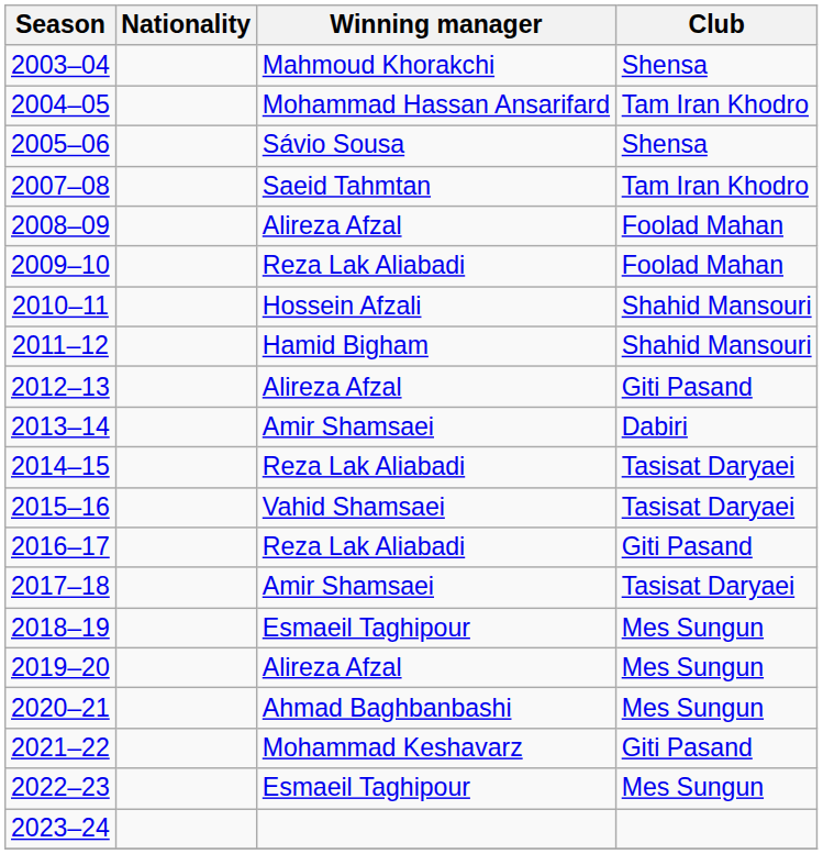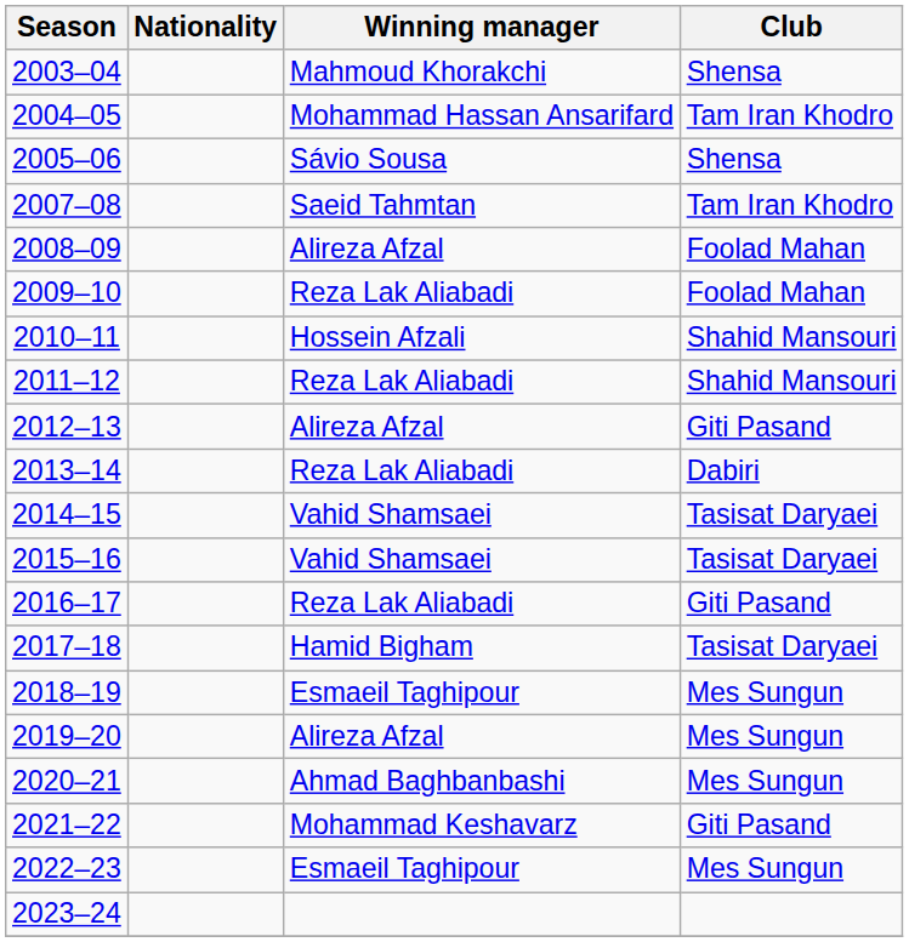 <table class="sortable wikitable">
 <tr>
 <th>Season</th>
 <th>Nationality</th>
 <th>Winning manager</th>
 <th>Club</th>
 </tr>
 <tr>
 <td align=center><a href='#'>2003–04</a></td>
 <td></td>
 <td><a href='#'>Mahmoud Khorakchi</a></td>
 <td><a href='#'>Shensa</a></td>
 </tr>
 <tr>
 <td align=center><a href='#'>2004–05</a></td>
 <td></td>
 <td><a href='#'>Mohammad Hassan Ansarifard</a></td>
 <td><a href='#'>Tam Iran Khodro</a></td>
 </tr>
 <tr>
 <td align=center><a href='#'>2005–06</a></td>
 <td></td>
 <td><a href='#'>Sávio Sousa</a></td>
 <td><a href='#'>Shensa</a></td>
 </tr>
 <tr>
 <td align=center><a href='#'>2007–08</a></td>
 <td></td>
 <td><a href='#'>Saeid Tahmtan</a></td>
 <td><a href='#'>Tam Iran Khodro</a></td>
 </tr>
 <tr>
 <td align=center><a href='#'>2008–09</a></td>
 <td></td>
 <td><a href='#'>Alireza Afzal</a></td>
 <td><a href='#'>Foolad Mahan</a></td>
 </tr>
 <tr>
 <td align=center><a href='#'>2009–10</a></td>
 <td></td>
 <td><a href='#'>Reza Lak Aliabadi</a></td>
 <td><a href='#'>Foolad Mahan</a></td>
 </tr>
 <tr>
 <td align=center><a href='#'>2010–11</a></td>
 <td></td>
 <td><a href='#'>Hossein Afzali</a></td>
 <td><a href='#'>Shahid Mansouri</a></td>
 </tr>
 <tr>
 <td align=center><a href='#'>2011–12</a></td>
 <td></td>
-<td><a href='#'>Hamid Bigham</a></td>
+<td><a href='#'>Reza Lak Aliabadi</a></td>
 <td><a href='#'>Shahid Mansouri</a></td>
 </tr>
 <tr>
 <td align=center><a href='#'>2012–13</a></td>
 <td></td>
 <td><a href='#'>Alireza Afzal</a></td>
 <td><a href='#'>Giti Pasand</a></td>
 </tr>
 <tr>
 <td align=center><a href='#'>2013–14</a></td>
 <td></td>
-<td><a href='#'>Amir Shamsaei</a></td>
+<td><a href='#'>Reza Lak Aliabadi</a></td>
 <td><a href='#'>Dabiri</a></td>
 </tr>
 <tr>
 <td align=center><a href='#'>2014–15</a></td>
 <td></td>
-<td><a href='#'>Reza Lak Aliabadi</a></td>
+<td><a href='#'>Vahid Shamsaei</a></td>
 <td><a href='#'>Tasisat Daryaei</a></td>
 </tr>
 <tr>
 <td align=center><a href='#'>2015–16</a></td>
 <td></td>
 <td><a href='#'>Vahid Shamsaei</a></td>
 <td><a href='#'>Tasisat Daryaei</a></td>
 </tr>
 <tr>
 <td align=center><a href='#'>2016–17</a></td>
 <td></td>
 <td><a href='#'>Reza Lak Aliabadi</a></td>
 <td><a href='#'>Giti Pasand</a></td>
 </tr>
 <tr>
 <td align=center><a href='#'>2017–18</a></td>
 <td></td>
-<td><a href='#'>Amir Shamsaei</a></td>
+<td><a href='#'>Hamid Bigham</a></td>
 <td><a href='#'>Tasisat Daryaei</a></td>
 </tr>
 <tr>
 <td align=center><a href='#'>2018–19</a></td>
 <td></td>
 <td><a href='#'>Esmaeil Taghipour</a></td>
 <td><a href='#'>Mes Sungun</a></td>
 </tr>
 <tr>
 <td align=center><a href='#'>2019–20</a></td>
 <td></td>
 <td><a href='#'>Alireza Afzal</a></td>
 <td><a href='#'>Mes Sungun</a></td>
 </tr>
 <tr>
 <td align=center><a href='#'>2020–21</a></td>
 <td></td>
 <td><a href='#'>Ahmad Baghbanbashi</a></td>
 <td><a href='#'>Mes Sungun</a></td>
 </tr>
 <tr>
 <td align=center><a href='#'>2021–22</a></td>
 <td></td>
 <td><a href='#'>Mohammad Keshavarz</a></td>
 <td><a href='#'>Giti Pasand</a></td>
 </tr>
 <tr>
 <td align=center><a href='#'>2022–23</a></td>
 <td></td>
 <td><a href='#'>Esmaeil Taghipour</a></td>
 <td><a href='#'>Mes Sungun</a></td>
 </tr>
 <tr>
 <td align=center><a href='#'>2023–24</a></td>
 <td></td>
 <td></td>
 <td></td>
 </tr>
 <tr>
 </tr>
 </table>
